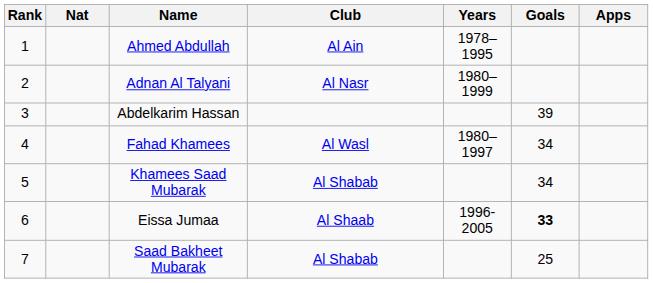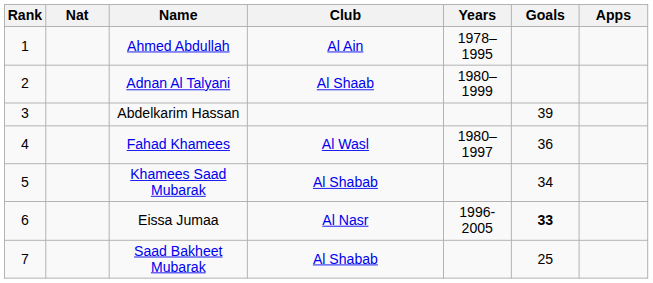 <table class="wikitable sortable">
 <tr>
 <th width=20>Rank</th>
 <th width=65>Nat</th>
 <th width=150>Name</th>
 <th width=215>Club</th>
 <th width=70>Years</th>
 <th width=70>Goals</th>
 <th width=70>Apps</th>
 </tr>
 <tr style="text-align:center;">
 <td>1</td>
 <td></td>
 <td align=center><a href='#'>Ahmed Abdullah</a></td>
 <td><a href='#'>Al Ain</a></td>
 <td>1978–1995</td>
 <td></td>
 <td></td>
 </tr>
 <tr align=center>
 <td>2</td>
 <td></td>
 <td align=center><a href='#'>Adnan Al Talyani</a></td>
-<td><a href='#'>Al Nasr</a></td>
+<td><a href='#'>Al Shaab</a></td>
 <td>1980–1999</td>
 <td></td>
 <td></td>
 </tr>
 <tr align=center>
 <td>3</td>
 <td></td>
 <td align=center>Abdelkarim Hassan</td>
 <td></td>
 <td></td>
 <td>39</td>
 <td></td>
 </tr>
 <tr align=center>
 <td>4</td>
 <td></td>
 <td align=center><a href='#'>Fahad Khamees</a></td>
 <td><a href='#'>Al Wasl</a></td>
 <td>1980–1997</td>
-<td>34</td>
+<td>36</td>
 <td></td>
 </tr>
 <tr align=center>
 <td>5</td>
 <td></td>
 <td align=center><a href='#'>Khamees Saad Mubarak</a></td>
 <td><a href='#'>Al Shabab</a></td>
 <td></td>
 <td>34</td>
 <td></td>
 </tr>
 <tr align=center>
 <td>6</td>
 <td></td>
 <td align=center>Eissa Jumaa</td>
-<td><a href='#'>Al Shaab</a></td>
+<td><a href='#'>Al Nasr</a></td>
 <td>1996-2005</td>
 <td><strong>33</strong></td>
 <td></td>
 </tr>
 <tr align=center>
 <td>7</td>
 <td></td>
 <td align=center><a href='#'>Saad Bakheet Mubarak</a></td>
 <td><a href='#'>Al Shabab</a></td>
 <td></td>
 <td>25</td>
 <td></td>
 </tr>
 </table>
